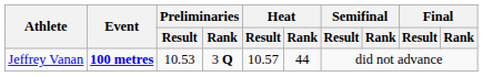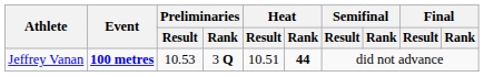 <table class="wikitable" style="font-size:90%">
 <tr>
 <th rowspan="2">Athlete</th>
 <th rowspan="2">Event</th>
 <th colspan="2">Preliminaries</th>
 <th colspan="2">Heat</th>
 <th colspan="2">Semifinal</th>
 <th colspan="2">Final</th>
 </tr>
 <tr style="font-size:95%">
 <th>Result</th>
 <th>Rank</th>
 <th>Result</th>
 <th>Rank</th>
 <th>Result</th>
 <th>Rank</th>
 <th>Result</th>
 <th>Rank</th>
 </tr>
 <tr style=text-align:center>
 <td style=text-align:left><a href='#'>Jeffrey Vanan</a></td>
 <td style=text-align:left><strong><a href='#'>100 metres</a></strong></td>
 <td>10.53</td>
 <td>3 <strong>Q</strong></td>
-<td>10.57</td>
-<td>44</td>
+<td>10.51</td>
+<td><strong>44</strong></td>
 <td colspan=4>did not advance</td>
 </tr>
 </table>
